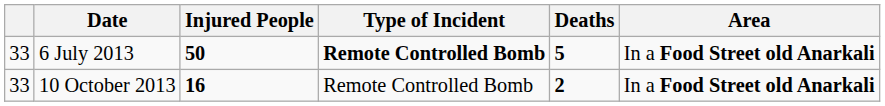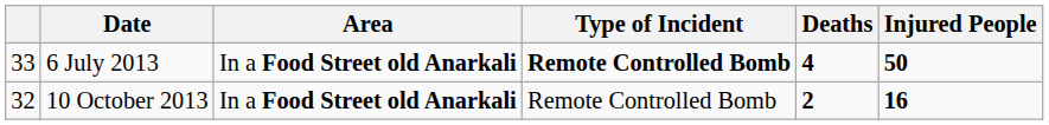 <table class="wikitable sortable">
 <tr>
 <th></th>
 <th>Date</th>
-<th>Injured People</th>
+<th>Area</th>
 <th>Type of Incident</th>
 <th>Deaths</th>
-<th>Area</th>
+<th>Injured People</th>
 </tr>
 <tr>
 <td>33</td>
 <td>6 July 2013 </td>
+<td>In a <strong>Food Street old Anarkali</strong></td>
+<td><strong>Remote Controlled Bomb</strong></td>
+<td><strong>4</strong></td>
 <td><strong>50</strong></td>
-<td><strong>Remote Controlled Bomb</strong></td>
-<td><strong>5</strong></td>
-<td>In a <strong>Food Street old Anarkali</strong></td>
 </tr>
 <tr>
-<td>33</td>
+<td>32</td>
 <td>10 October 2013 </td>
-<td><strong>16</strong></td>
+<td>In a <strong>Food Street old Anarkali</strong></td>
 <td>Remote Controlled Bomb</td>
 <td><strong>2</strong></td>
-<td>In a <strong>Food Street old Anarkali</strong></td>
+<td><strong>16</strong></td>
 </tr>
 </table>
